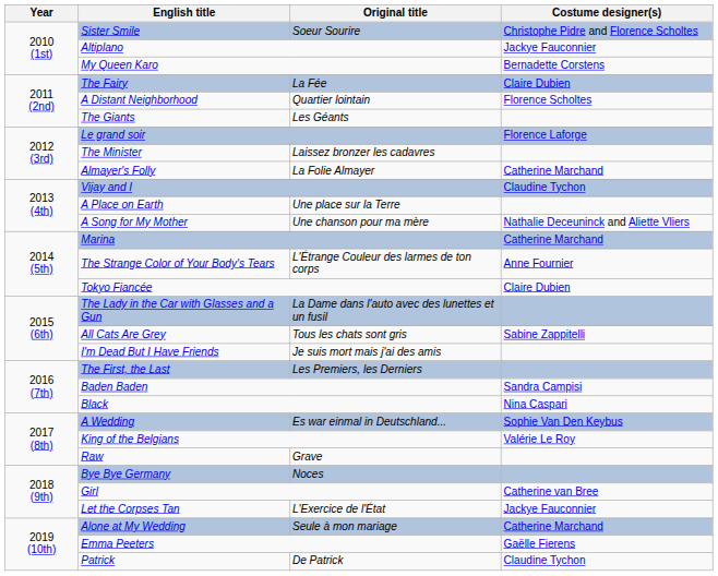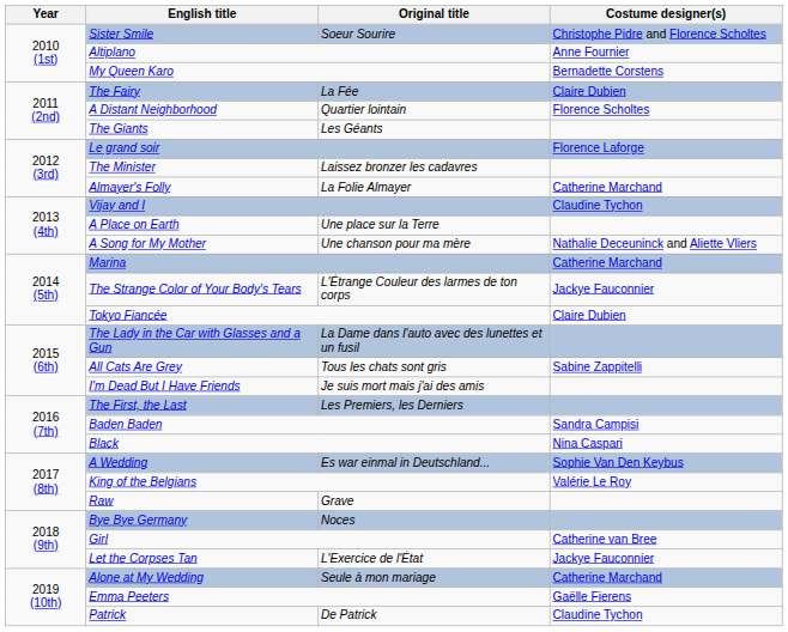 <table class="wikitable">
 <tr>
 <th width="100"><strong>Year</strong></th>
 <th width="300"><strong>English title</strong></th>
 <th width="300"><strong>Original title</strong></th>
 <th width="300"><strong>Costume designer(s)</strong></th>
 </tr>
 <tr>
 <td rowspan="3" style="text-align:center;">2010<br><a href='#'>(1st)</a></td>
 <td style="background:#B0C4DE;"><em><a href='#'>Sister Smile</a></em></td>
 <td style="background:#B0C4DE;"><em>Soeur Sourire</em></td>
 <td style="background:#B0C4DE;"><a href='#'>Christophe Pidre</a> and <a href='#'>Florence Scholtes</a></td>
 </tr>
 <tr>
 <td colspan="2"><em><a href='#'>Altiplano</a></em></td>
-<td><a href='#'>Jackye Fauconnier</a></td>
+<td><a href='#'>Anne Fournier</a></td>
 </tr>
 <tr>
 <td colspan="2"><em><a href='#'>My Queen Karo</a></em></td>
 <td><a href='#'>Bernadette Corstens</a></td>
 </tr>
 <tr>
 <td rowspan="3" style="text-align:center;">2011<br><a href='#'>(2nd)</a></td>
 <td style="background:#B0C4DE;"><em><a href='#'>The Fairy</a></em></td>
 <td style="background:#B0C4DE;"><em>La Fée</em></td>
 <td style="background:#B0C4DE;"><a href='#'>Claire Dubien</a></td>
 </tr>
 <tr>
 <td><em><a href='#'>A Distant Neighborhood</a></em></td>
 <td><em>Quartier lointain</em></td>
 <td><a href='#'>Florence Scholtes</a></td>
 </tr>
 <tr>
 <td><em><a href='#'>The Giants</a></em></td>
 <td><em>Les Géants</em></td>
 <td></td>
 </tr>
 <tr>
 <td rowspan="3" style="text-align:center;">2012<br><a href='#'>(3rd)</a></td>
 <td style="background:#B0C4DE;" colspan="2"><em><a href='#'>Le grand soir</a></em></td>
 <td style="background:#B0C4DE;"><a href='#'>Florence Laforge</a></td>
 </tr>
 <tr>
 <td><em><a href='#'>The Minister</a></em></td>
 <td><em>Laissez bronzer les cadavres</em></td>
 <td></td>
 </tr>
 <tr>
 <td><em><a href='#'>Almayer's Folly</a></em></td>
 <td><em>La Folie Almayer</em></td>
 <td><a href='#'>Catherine Marchand</a></td>
 </tr>
 <tr>
 <td rowspan="3" style="text-align:center;">2013<br><a href='#'>(4th)</a></td>
 <td style="background:#B0C4DE;" colspan="2"><em><a href='#'>Vijay and I</a></em></td>
 <td style="background:#B0C4DE;"><a href='#'>Claudine Tychon</a></td>
 </tr>
 <tr>
 <td><em><a href='#'>A Place on Earth</a></em></td>
 <td><em>Une place sur la Terre</em></td>
 <td></td>
 </tr>
 <tr>
 <td><em><a href='#'>A Song for My Mother</a></em></td>
 <td><em>Une chanson pour ma mère</em></td>
 <td><a href='#'>Nathalie Deceuninck</a> and <a href='#'>Aliette Vliers</a></td>
 </tr>
 <tr>
 <td rowspan="3" style="text-align:center;">2014<br><a href='#'>(5th)</a></td>
 <td style="background:#B0C4DE;" colspan="2"><em><a href='#'>Marina</a></em></td>
 <td style="background:#B0C4DE;"><a href='#'>Catherine Marchand</a></td>
 </tr>
 <tr>
 <td><em><a href='#'>The Strange Color of Your Body's Tears</a></em></td>
 <td><em>L'Étrange Couleur des larmes de ton corps</em></td>
-<td><a href='#'>Anne Fournier</a></td>
+<td><a href='#'>Jackye Fauconnier</a></td>
 </tr>
 <tr>
 <td colspan="2"><em><a href='#'>Tokyo Fiancée</a></em></td>
 <td><a href='#'>Claire Dubien</a></td>
 </tr>
 <tr>
 <td rowspan="3" style="text-align:center;">2015<br><a href='#'>(6th)</a></td>
 <td style="background:#B0C4DE;"><em><a href='#'>The Lady in the Car with Glasses and a Gun</a></em></td>
 <td style="background:#B0C4DE;"><em>La Dame dans l'auto avec des lunettes et un fusil</em></td>
 <td style="background:#B0C4DE;"></td>
 </tr>
 <tr>
 <td><em><a href='#'>All Cats Are Grey</a></em></td>
 <td><em>Tous les chats sont gris</em></td>
 <td><a href='#'>Sabine Zappitelli</a></td>
 </tr>
 <tr>
 <td><em><a href='#'>I'm Dead But I Have Friends</a></em></td>
 <td><em>Je suis mort mais j'ai des amis</em></td>
 <td></td>
 </tr>
 <tr>
 <td rowspan="3" style="text-align:center;">2016<br><a href='#'>(7th)</a></td>
 <td style="background:#B0C4DE;"><em><a href='#'>The First, the Last</a></em></td>
 <td style="background:#B0C4DE;"><em>Les Premiers, les Derniers</em></td>
 <td style="background:#B0C4DE;"></td>
 </tr>
 <tr>
 <td colspan="2"><em><a href='#'>Baden Baden</a></em></td>
 <td><a href='#'>Sandra Campisi</a></td>
 </tr>
 <tr>
 <td colspan="2"><em><a href='#'>Black</a></em></td>
 <td><a href='#'>Nina Caspari</a></td>
 </tr>
 <tr>
 <td rowspan="3" style="text-align:center;">2017<br><a href='#'>(8th)</a></td>
 <td style="background:#B0C4DE;"><em><a href='#'>A Wedding</a></em></td>
 <td style="background:#B0C4DE;"><em>Es war einmal in Deutschland...</em></td>
 <td style="background:#B0C4DE;"><a href='#'>Sophie Van Den Keybus</a></td>
 </tr>
 <tr>
 <td colspan="2"><em><a href='#'>King of the Belgians</a></em></td>
 <td><a href='#'>Valérie Le Roy</a></td>
 </tr>
 <tr>
 <td><em><a href='#'>Raw</a></em></td>
 <td><em>Grave</em></td>
 <td></td>
 </tr>
 <tr>
 <td rowspan="3" style="text-align:center;">2018<br><a href='#'>(9th)</a></td>
 <td style="background:#B0C4DE;"><em><a href='#'>Bye Bye Germany</a></em></td>
 <td style="background:#B0C4DE;"><em>Noces</em></td>
 <td style="background:#B0C4DE;"></td>
 </tr>
 <tr>
 <td colspan="2"><em><a href='#'>Girl</a></em></td>
 <td><a href='#'>Catherine van Bree</a></td>
 </tr>
 <tr>
 <td><em><a href='#'>Let the Corpses Tan</a></em></td>
 <td><em>L'Exercice de l'État</em></td>
 <td><a href='#'>Jackye Fauconnier</a></td>
 </tr>
 <tr>
 <td rowspan="3" style="text-align:center;">2019<br><a href='#'>(10th)</a></td>
 <td style="background:#B0C4DE;"><em><a href='#'>Alone at My Wedding</a></em></td>
 <td style="background:#B0C4DE;"><em>Seule à mon mariage</em></td>
 <td style="background:#B0C4DE;"><a href='#'>Catherine Marchand</a></td>
 </tr>
 <tr>
 <td colspan="2"><em><a href='#'>Emma Peeters</a></em></td>
 <td><a href='#'>Gaëlle Fierens</a></td>
 </tr>
 <tr>
 <td><em><a href='#'>Patrick</a></em></td>
 <td><em>De Patrick</em></td>
 <td><a href='#'>Claudine Tychon</a></td>
 </tr>
 </table>
